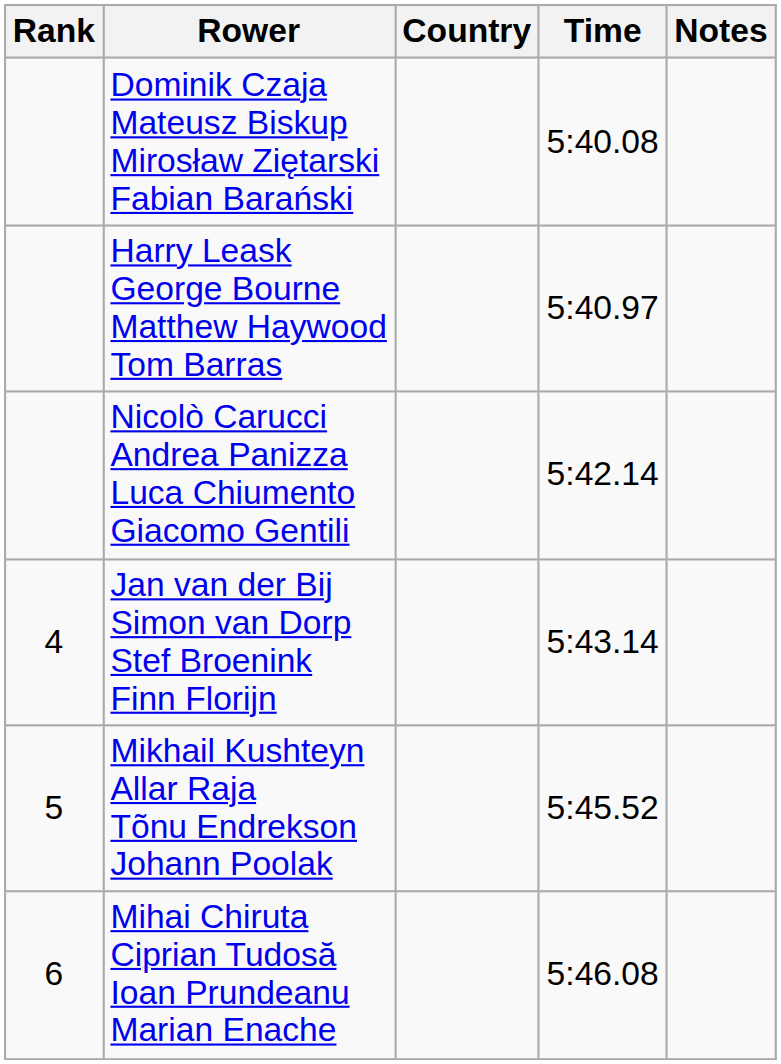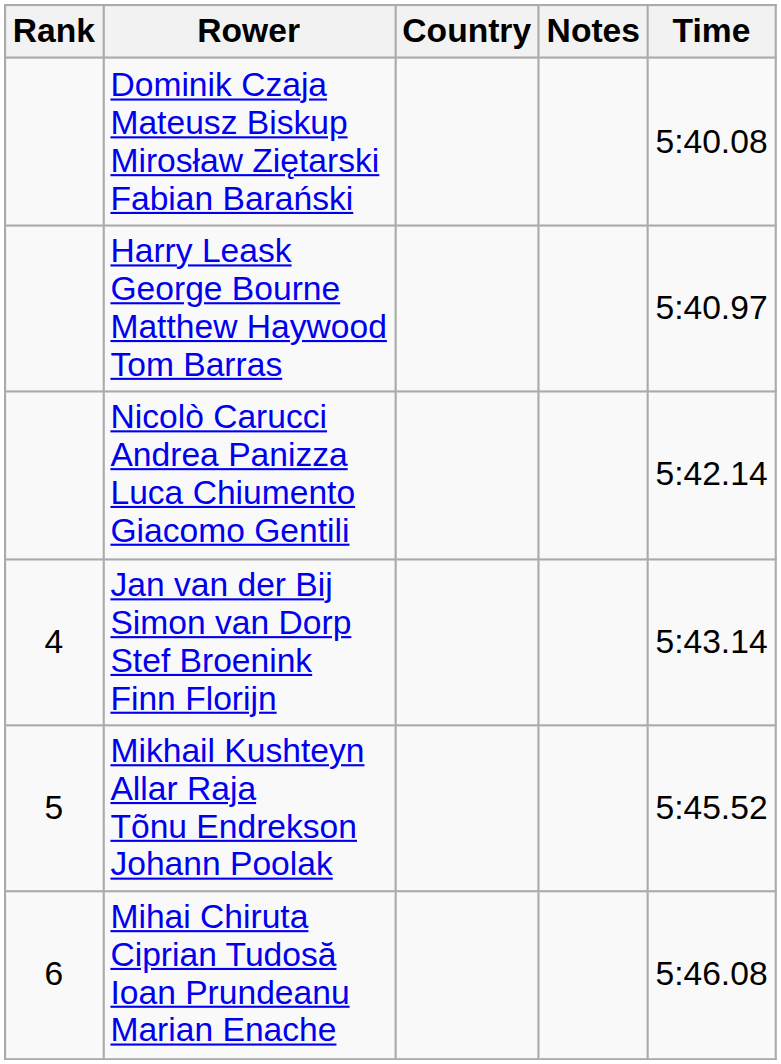 <table class="wikitable" style="text-align:center">
 <tr>
 <th>Rank</th>
 <th>Rower</th>
 <th>Country</th>
+<th>Notes</th>
 <th>Time</th>
-<th>Notes</th>
 </tr>
 <tr>
 <td></td>
 <td align="left"><a href='#'>Dominik Czaja</a><br><a href='#'>Mateusz Biskup</a><br><a href='#'>Mirosław Ziętarski</a><br><a href='#'>Fabian Barański</a></td>
 <td align="left"></td>
+<td></td>
 <td>5:40.08</td>
-<td></td>
 </tr>
 <tr>
 <td></td>
 <td align="left"><a href='#'>Harry Leask</a><br><a href='#'>George Bourne</a><br><a href='#'>Matthew Haywood</a><br><a href='#'>Tom Barras</a></td>
 <td align="left"></td>
+<td></td>
 <td>5:40.97</td>
-<td></td>
 </tr>
 <tr>
 <td></td>
 <td align="left"><a href='#'>Nicolò Carucci</a><br><a href='#'>Andrea Panizza</a><br><a href='#'>Luca Chiumento</a><br><a href='#'>Giacomo Gentili</a></td>
 <td align="left"></td>
+<td></td>
 <td>5:42.14</td>
-<td></td>
 </tr>
 <tr>
 <td>4</td>
 <td align="left"><a href='#'>Jan van der Bij</a><br><a href='#'>Simon van Dorp</a><br><a href='#'>Stef Broenink</a><br><a href='#'>Finn Florijn</a></td>
 <td align="left"></td>
+<td></td>
 <td>5:43.14</td>
-<td></td>
 </tr>
 <tr>
 <td>5</td>
 <td align="left"><a href='#'>Mikhail Kushteyn</a><br><a href='#'>Allar Raja</a><br><a href='#'>Tõnu Endrekson</a><br><a href='#'>Johann Poolak</a></td>
 <td align="left"></td>
+<td></td>
 <td>5:45.52</td>
-<td></td>
 </tr>
 <tr>
 <td>6</td>
 <td align="left"><a href='#'>Mihai Chiruta</a><br><a href='#'>Ciprian Tudosă</a><br><a href='#'>Ioan Prundeanu</a><br><a href='#'>Marian Enache</a></td>
 <td align="left"></td>
+<td></td>
 <td>5:46.08</td>
-<td></td>
 </tr>
 </table>
